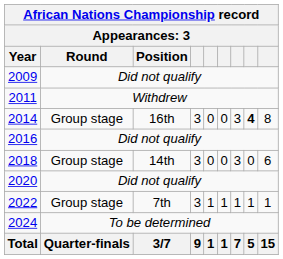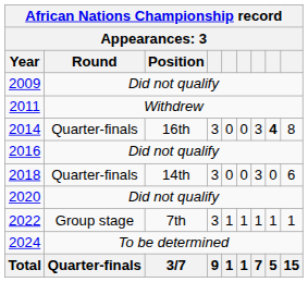 <table class="wikitable" style="text-align: center;">
 <tr>
 <th colspan=9><a href='#'>African Nations Championship</a> record</th>
 </tr>
 <tr>
 <th colspan=9>Appearances: 3</th>
 </tr>
 <tr>
 <th>Year</th>
 <th>Round</th>
 <th>Position</th>
 <th></th>
 <th></th>
 <th></th>
 <th></th>
 <th></th>
 <th></th>
 </tr>
 <tr>
 <td> <a href='#'>2009</a></td>
 <td colspan=8><em>Did not qualify</em></td>
 </tr>
 <tr>
 <td> <a href='#'>2011</a></td>
 <td colspan=8><em>Withdrew</em></td>
 </tr>
 <tr>
 <td> <a href='#'>2014</a></td>
-<td>Group stage</td>
+<td>Quarter-finals</td>
 <td>16th</td>
 <td>3</td>
 <td>0</td>
 <td>0</td>
 <td>3</td>
 <td><strong>4</strong></td>
 <td>8</td>
 </tr>
 <tr>
 <td> <a href='#'>2016</a></td>
 <td colspan=8><em>Did not qualify</em></td>
 </tr>
 <tr>
 <td> <a href='#'>2018</a></td>
-<td>Group stage</td>
+<td>Quarter-finals</td>
 <td>14th</td>
 <td>3</td>
 <td>0</td>
 <td>0</td>
 <td>3</td>
 <td>0</td>
 <td>6</td>
 </tr>
 <tr>
 <td> <a href='#'>2020</a></td>
 <td colspan=8><em>Did not qualify</em></td>
 </tr>
 <tr>
 <td> <a href='#'>2022</a></td>
 <td>Group stage</td>
 <td>7th</td>
 <td>3</td>
 <td>1</td>
 <td>1</td>
 <td>1</td>
 <td>1</td>
 <td>1</td>
 </tr>
 <tr>
 <td>   <a href='#'>2024</a></td>
 <td colspan=8><em>To be determined</em></td>
 </tr>
 <tr>
 <th>Total</th>
 <th>Quarter-finals</th>
 <th>3/7</th>
 <th>9</th>
 <th>1</th>
 <th>1</th>
 <th>7</th>
 <th>5</th>
 <th>15</th>
 </tr>
 </table>
